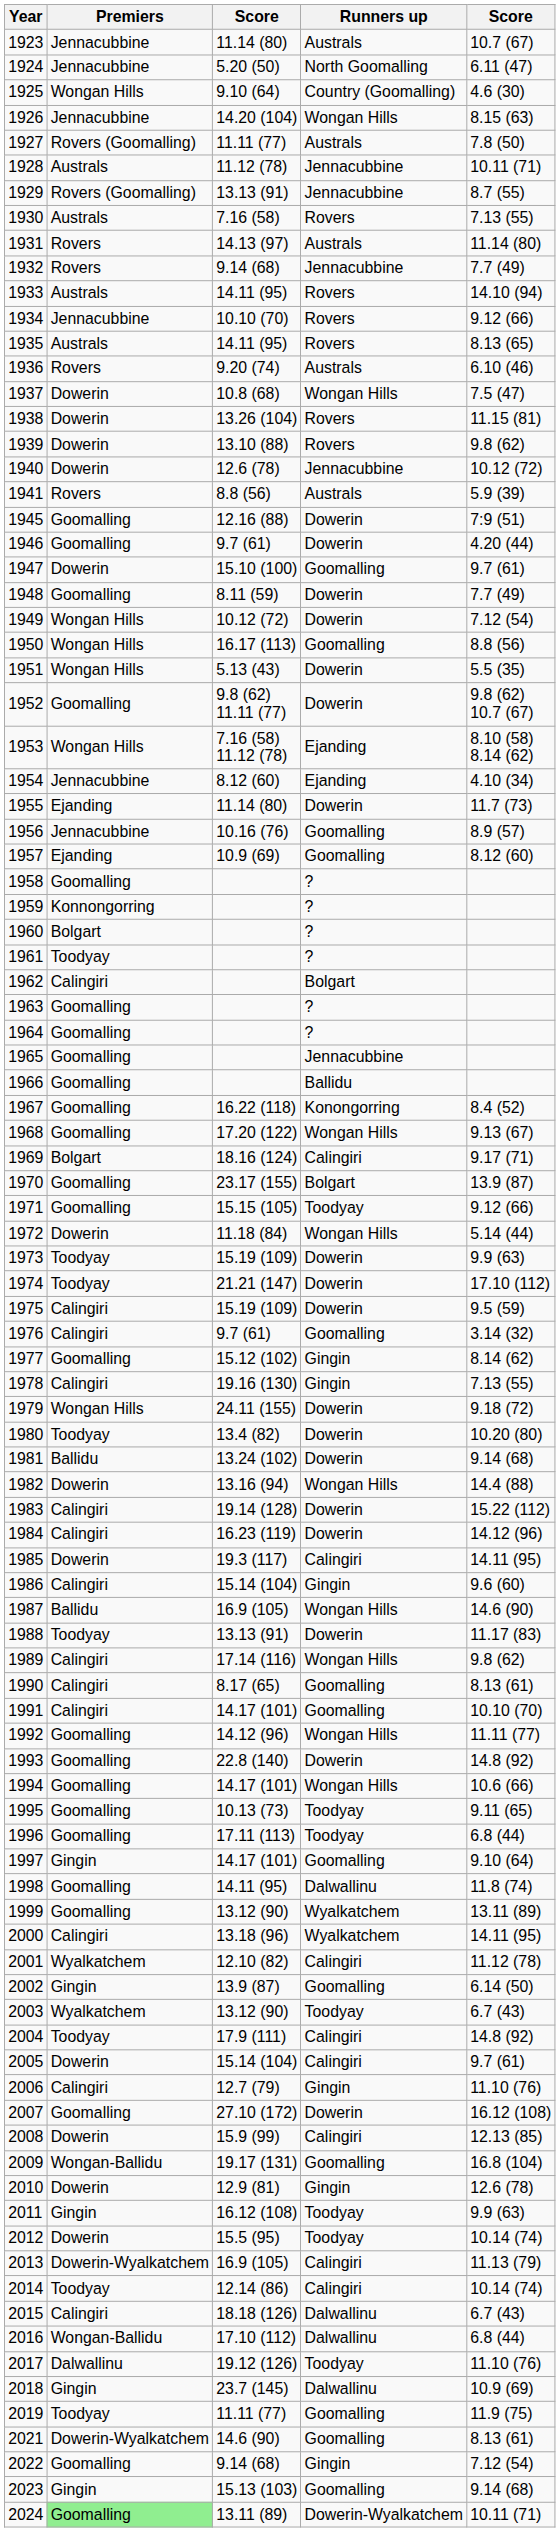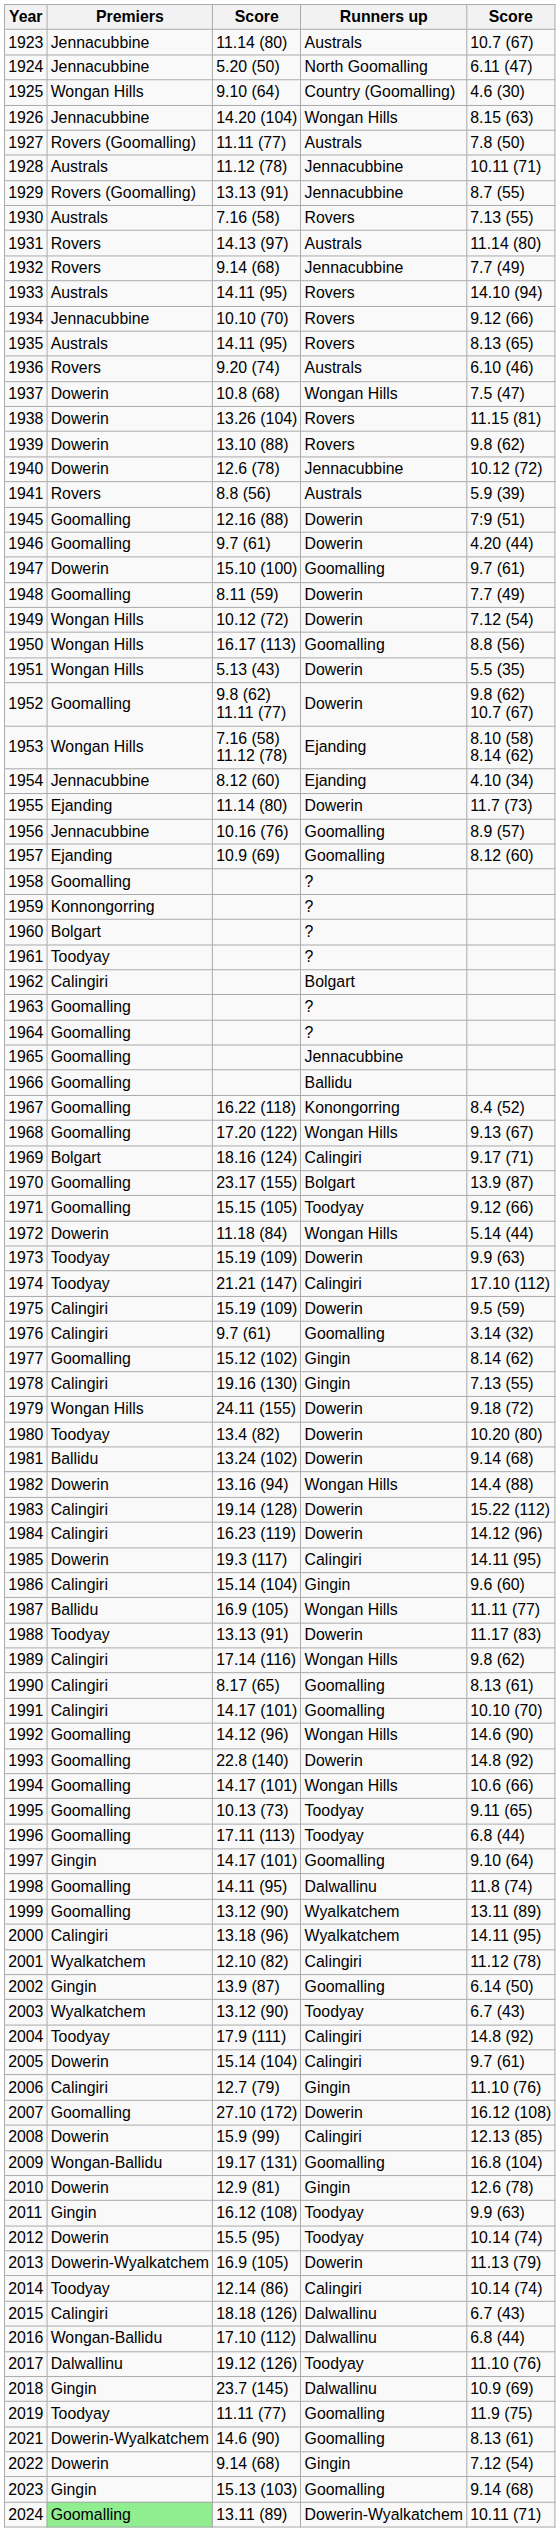 <table class="wikitable">
 <tr>
 <th>Year</th>
 <th>Premiers</th>
 <th>Score</th>
 <th>Runners up</th>
 <th>Score</th>
 </tr>
 <tr>
 <td>1923</td>
 <td>Jennacubbine</td>
 <td>11.14 (80)</td>
 <td>Australs</td>
 <td>10.7 (67)</td>
 </tr>
 <tr>
 <td>1924</td>
 <td>Jennacubbine</td>
 <td>5.20 (50)</td>
 <td>North Goomalling</td>
 <td>6.11 (47)</td>
 </tr>
 <tr>
 <td>1925</td>
 <td>Wongan Hills</td>
 <td>9.10 (64)</td>
 <td>Country (Goomalling)</td>
 <td>4.6 (30)</td>
 </tr>
 <tr>
 <td>1926</td>
 <td>Jennacubbine</td>
 <td>14.20 (104)</td>
 <td>Wongan Hills</td>
 <td>8.15 (63)</td>
 </tr>
 <tr>
 <td>1927</td>
 <td>Rovers (Goomalling)</td>
 <td>11.11 (77)</td>
 <td>Australs</td>
 <td>7.8 (50)</td>
 </tr>
 <tr>
 <td>1928</td>
 <td>Australs</td>
 <td>11.12 (78)</td>
 <td>Jennacubbine</td>
 <td>10.11 (71)</td>
 </tr>
 <tr>
 <td>1929</td>
 <td>Rovers (Goomalling)</td>
 <td>13.13 (91)</td>
 <td>Jennacubbine</td>
 <td>8.7 (55)</td>
 </tr>
 <tr>
 <td>1930</td>
 <td>Australs</td>
 <td>7.16 (58)</td>
 <td>Rovers</td>
 <td>7.13 (55)</td>
 </tr>
 <tr>
 <td>1931</td>
 <td>Rovers</td>
 <td>14.13 (97)</td>
 <td>Australs</td>
 <td>11.14 (80)</td>
 </tr>
 <tr>
 <td>1932</td>
 <td>Rovers</td>
 <td>9.14 (68)</td>
 <td>Jennacubbine</td>
 <td>7.7 (49)</td>
 </tr>
 <tr>
 <td>1933</td>
 <td>Australs</td>
 <td>14.11 (95)</td>
 <td>Rovers</td>
 <td>14.10 (94)</td>
 </tr>
 <tr>
 <td>1934</td>
 <td>Jennacubbine</td>
 <td>10.10 (70)</td>
 <td>Rovers</td>
 <td>9.12 (66)</td>
 </tr>
 <tr>
 <td>1935</td>
 <td>Australs</td>
 <td>14.11 (95)</td>
 <td>Rovers</td>
 <td>8.13 (65)</td>
 </tr>
 <tr>
 <td>1936</td>
 <td>Rovers</td>
 <td>9.20 (74)</td>
 <td>Australs</td>
 <td>6.10 (46)</td>
 </tr>
 <tr>
 <td>1937</td>
 <td>Dowerin</td>
 <td>10.8 (68)</td>
 <td>Wongan Hills</td>
 <td>7.5 (47)</td>
 </tr>
 <tr>
 <td>1938</td>
 <td>Dowerin</td>
 <td>13.26 (104)</td>
 <td>Rovers</td>
 <td>11.15 (81)</td>
 </tr>
 <tr>
 <td>1939</td>
 <td>Dowerin</td>
 <td>13.10 (88)</td>
 <td>Rovers</td>
 <td>9.8 (62)</td>
 </tr>
 <tr>
 <td>1940</td>
 <td>Dowerin</td>
 <td>12.6 (78)</td>
 <td>Jennacubbine</td>
 <td>10.12 (72)</td>
 </tr>
 <tr>
 <td>1941</td>
 <td>Rovers</td>
 <td>8.8 (56)</td>
 <td>Australs</td>
 <td>5.9 (39)</td>
 </tr>
 <tr>
 <td>1945</td>
 <td>Goomalling</td>
 <td>12.16 (88)</td>
 <td>Dowerin</td>
 <td>7:9 (51)</td>
 </tr>
 <tr>
 <td>1946</td>
 <td>Goomalling</td>
 <td>9.7 (61)</td>
 <td>Dowerin</td>
 <td>4.20 (44)</td>
 </tr>
 <tr>
 <td>1947</td>
 <td>Dowerin</td>
 <td>15.10 (100)</td>
 <td>Goomalling</td>
 <td>9.7 (61)</td>
 </tr>
 <tr>
 <td>1948</td>
 <td>Goomalling</td>
 <td>8.11 (59)</td>
 <td>Dowerin</td>
 <td>7.7 (49)</td>
 </tr>
 <tr>
 <td>1949</td>
 <td>Wongan Hills</td>
 <td>10.12 (72)</td>
 <td>Dowerin</td>
 <td>7.12 (54)</td>
 </tr>
 <tr>
 <td>1950</td>
 <td>Wongan Hills</td>
 <td>16.17 (113)</td>
 <td>Goomalling</td>
 <td>8.8 (56)</td>
 </tr>
 <tr>
 <td>1951</td>
 <td>Wongan Hills</td>
 <td>5.13 (43)</td>
 <td>Dowerin</td>
 <td>5.5 (35)</td>
 </tr>
 <tr>
 <td>1952</td>
 <td>Goomalling</td>
 <td>9.8 (62)<br>11.11 (77)</td>
 <td>Dowerin</td>
 <td>9.8 (62)<br>10.7 (67)</td>
 </tr>
 <tr>
 <td>1953</td>
 <td>Wongan Hills</td>
 <td>7.16 (58)<br>11.12 (78)</td>
 <td>Ejanding</td>
 <td>8.10 (58)<br> 8.14 (62)</td>
 </tr>
 <tr>
 <td>1954</td>
 <td>Jennacubbine</td>
 <td>8.12 (60)</td>
 <td>Ejanding</td>
 <td>4.10 (34)</td>
 </tr>
 <tr>
 <td>1955</td>
 <td>Ejanding</td>
 <td>11.14 (80)</td>
 <td>Dowerin</td>
 <td>11.7 (73)</td>
 </tr>
 <tr>
 <td>1956</td>
 <td>Jennacubbine</td>
 <td>10.16 (76)</td>
 <td>Goomalling</td>
 <td>8.9 (57)</td>
 </tr>
 <tr>
 <td>1957</td>
 <td>Ejanding</td>
 <td>10.9 (69)</td>
 <td>Goomalling</td>
 <td>8.12 (60)</td>
 </tr>
 <tr>
 <td>1958</td>
 <td>Goomalling</td>
 <td></td>
 <td>?</td>
 <td></td>
 </tr>
 <tr>
 <td>1959</td>
 <td>Konnongorring</td>
 <td></td>
 <td>?</td>
 <td></td>
 </tr>
 <tr>
 <td>1960</td>
 <td>Bolgart</td>
 <td></td>
 <td>?</td>
 <td></td>
 </tr>
 <tr>
 <td>1961</td>
 <td>Toodyay</td>
 <td></td>
 <td>?</td>
 <td></td>
 </tr>
 <tr>
 <td>1962</td>
 <td>Calingiri</td>
 <td></td>
 <td>Bolgart</td>
 <td></td>
 </tr>
 <tr>
 <td>1963</td>
 <td>Goomalling</td>
 <td></td>
 <td>?</td>
 <td></td>
 </tr>
 <tr>
 <td>1964</td>
 <td>Goomalling</td>
 <td></td>
 <td>?</td>
 <td></td>
 </tr>
 <tr>
 <td>1965</td>
 <td>Goomalling</td>
 <td></td>
 <td>Jennacubbine</td>
 <td></td>
 </tr>
 <tr>
 <td>1966</td>
 <td>Goomalling</td>
 <td></td>
 <td>Ballidu</td>
 <td></td>
 </tr>
 <tr>
 <td>1967</td>
 <td>Goomalling</td>
 <td>16.22 (118)</td>
 <td>Konongorring</td>
 <td>8.4 (52)</td>
 </tr>
 <tr>
 <td>1968</td>
 <td>Goomalling</td>
 <td>17.20 (122)</td>
 <td>Wongan Hills</td>
 <td>9.13 (67)</td>
 </tr>
 <tr>
 <td>1969</td>
 <td>Bolgart</td>
 <td>18.16 (124)</td>
 <td>Calingiri</td>
 <td>9.17 (71)</td>
 </tr>
 <tr>
 <td>1970</td>
 <td>Goomalling</td>
 <td>23.17 (155)</td>
 <td>Bolgart</td>
 <td>13.9 (87)</td>
 </tr>
 <tr>
 <td>1971</td>
 <td>Goomalling</td>
 <td>15.15 (105)</td>
 <td>Toodyay</td>
 <td>9.12 (66)</td>
 </tr>
 <tr>
 <td>1972</td>
 <td>Dowerin</td>
 <td>11.18 (84)</td>
 <td>Wongan Hills</td>
 <td>5.14 (44)</td>
 </tr>
 <tr>
 <td>1973</td>
 <td>Toodyay</td>
 <td>15.19 (109)</td>
 <td>Dowerin</td>
 <td>9.9 (63)</td>
 </tr>
 <tr>
 <td>1974</td>
 <td>Toodyay</td>
 <td>21.21 (147)</td>
-<td>Dowerin</td>
+<td>Calingiri</td>
 <td>17.10 (112)</td>
 </tr>
 <tr>
 <td>1975</td>
 <td>Calingiri</td>
 <td>15.19 (109)</td>
 <td>Dowerin</td>
 <td>9.5 (59)</td>
 </tr>
 <tr>
 <td>1976</td>
 <td>Calingiri</td>
 <td>9.7 (61)</td>
 <td>Goomalling</td>
 <td>3.14 (32)</td>
 </tr>
 <tr>
 <td>1977</td>
 <td>Goomalling</td>
 <td>15.12 (102)</td>
 <td>Gingin</td>
 <td>8.14 (62)</td>
 </tr>
 <tr>
 <td>1978</td>
 <td>Calingiri</td>
 <td>19.16 (130)</td>
 <td>Gingin</td>
 <td>7.13 (55)</td>
 </tr>
 <tr>
 <td>1979</td>
 <td>Wongan Hills</td>
 <td>24.11 (155)</td>
 <td>Dowerin</td>
 <td>9.18 (72)</td>
 </tr>
 <tr>
 <td>1980</td>
 <td>Toodyay</td>
 <td>13.4 (82)</td>
 <td>Dowerin</td>
 <td>10.20 (80)</td>
 </tr>
 <tr>
 <td>1981</td>
 <td>Ballidu</td>
 <td>13.24 (102)</td>
 <td>Dowerin</td>
 <td>9.14 (68)</td>
 </tr>
 <tr>
 <td>1982</td>
 <td>Dowerin</td>
 <td>13.16 (94)</td>
 <td>Wongan Hills</td>
 <td>14.4 (88)</td>
 </tr>
 <tr>
 <td>1983</td>
 <td>Calingiri</td>
 <td>19.14 (128)</td>
 <td>Dowerin</td>
 <td>15.22 (112)</td>
 </tr>
 <tr>
 <td>1984</td>
 <td>Calingiri</td>
 <td>16.23 (119)</td>
 <td>Dowerin</td>
 <td>14.12 (96)</td>
 </tr>
 <tr>
 <td>1985</td>
 <td>Dowerin</td>
 <td>19.3 (117)</td>
 <td>Calingiri</td>
 <td>14.11 (95)</td>
 </tr>
 <tr>
 <td>1986</td>
 <td>Calingiri</td>
 <td>15.14 (104)</td>
 <td>Gingin</td>
 <td>9.6 (60)</td>
 </tr>
 <tr>
 <td>1987</td>
 <td>Ballidu</td>
 <td>16.9 (105)</td>
 <td>Wongan Hills</td>
-<td>14.6 (90)</td>
+<td>11.11 (77)</td>
 </tr>
 <tr>
 <td>1988</td>
 <td>Toodyay</td>
 <td>13.13 (91)</td>
 <td>Dowerin</td>
 <td>11.17 (83)</td>
 </tr>
 <tr>
 <td>1989</td>
 <td>Calingiri</td>
 <td>17.14 (116)</td>
 <td>Wongan Hills</td>
 <td>9.8 (62)</td>
 </tr>
 <tr>
 <td>1990</td>
 <td>Calingiri</td>
 <td>8.17 (65)</td>
 <td>Goomalling</td>
 <td>8.13 (61)</td>
 </tr>
 <tr>
 <td>1991</td>
 <td>Calingiri</td>
 <td>14.17 (101)</td>
 <td>Goomalling</td>
 <td>10.10 (70)</td>
 </tr>
 <tr>
 <td>1992</td>
 <td>Goomalling</td>
 <td>14.12 (96)</td>
 <td>Wongan Hills</td>
-<td>11.11 (77)</td>
+<td>14.6 (90)</td>
 </tr>
 <tr>
 <td>1993</td>
 <td>Goomalling</td>
 <td>22.8 (140)</td>
 <td>Dowerin</td>
 <td>14.8 (92)</td>
 </tr>
 <tr>
 <td>1994</td>
 <td>Goomalling</td>
 <td>14.17 (101)</td>
 <td>Wongan Hills</td>
 <td>10.6 (66)</td>
 </tr>
 <tr>
 <td>1995</td>
 <td>Goomalling</td>
 <td>10.13 (73)</td>
 <td>Toodyay</td>
 <td>9.11 (65)</td>
 </tr>
 <tr>
 <td>1996</td>
 <td>Goomalling</td>
 <td>17.11 (113)</td>
 <td>Toodyay</td>
 <td>6.8 (44)</td>
 </tr>
 <tr>
 <td>1997</td>
 <td>Gingin</td>
 <td>14.17 (101)</td>
 <td>Goomalling</td>
 <td>9.10 (64)</td>
 </tr>
 <tr>
 <td>1998</td>
 <td>Goomalling</td>
 <td>14.11 (95)</td>
 <td>Dalwallinu</td>
 <td>11.8 (74)</td>
 </tr>
 <tr>
 <td>1999</td>
 <td>Goomalling</td>
 <td>13.12 (90)</td>
 <td>Wyalkatchem</td>
 <td>13.11 (89)</td>
 </tr>
 <tr>
 <td>2000</td>
 <td>Calingiri</td>
 <td>13.18 (96)</td>
 <td>Wyalkatchem</td>
 <td>14.11 (95)</td>
 </tr>
 <tr>
 <td>2001</td>
 <td>Wyalkatchem</td>
 <td>12.10 (82)</td>
 <td>Calingiri</td>
 <td>11.12 (78)</td>
 </tr>
 <tr>
 <td>2002</td>
 <td>Gingin</td>
 <td>13.9 (87)</td>
 <td>Goomalling</td>
 <td>6.14 (50)</td>
 </tr>
 <tr>
 <td>2003</td>
 <td>Wyalkatchem</td>
 <td>13.12 (90)</td>
 <td>Toodyay</td>
 <td>6.7 (43)</td>
 </tr>
 <tr>
 <td>2004</td>
 <td>Toodyay</td>
 <td>17.9 (111)</td>
 <td>Calingiri</td>
 <td>14.8 (92)</td>
 </tr>
 <tr>
 <td>2005</td>
 <td>Dowerin</td>
 <td>15.14 (104)</td>
 <td>Calingiri</td>
 <td>9.7 (61)</td>
 </tr>
 <tr>
 <td>2006</td>
 <td>Calingiri</td>
 <td>12.7 (79)</td>
 <td>Gingin</td>
 <td>11.10 (76)</td>
 </tr>
 <tr>
 <td>2007</td>
 <td>Goomalling</td>
 <td>27.10 (172)</td>
 <td>Dowerin</td>
 <td>16.12 (108)</td>
 </tr>
 <tr>
 <td>2008</td>
 <td>Dowerin</td>
 <td>15.9 (99)</td>
 <td>Calingiri</td>
 <td>12.13 (85)</td>
 </tr>
 <tr>
 <td>2009</td>
 <td>Wongan-Ballidu</td>
 <td>19.17 (131)</td>
 <td>Goomalling</td>
 <td>16.8 (104)</td>
 </tr>
 <tr>
 <td>2010</td>
 <td>Dowerin</td>
 <td>12.9 (81)</td>
 <td>Gingin</td>
 <td>12.6 (78)</td>
 </tr>
 <tr>
 <td>2011</td>
 <td>Gingin</td>
 <td>16.12 (108)</td>
 <td>Toodyay</td>
 <td>9.9 (63)</td>
 </tr>
 <tr>
 <td>2012</td>
 <td>Dowerin</td>
 <td>15.5 (95)</td>
 <td>Toodyay</td>
 <td>10.14 (74)</td>
 </tr>
 <tr>
 <td>2013</td>
 <td>Dowerin-Wyalkatchem</td>
 <td>16.9 (105)</td>
-<td>Calingiri</td>
+<td>Dowerin</td>
 <td>11.13 (79)</td>
 </tr>
 <tr>
 <td>2014</td>
 <td>Toodyay</td>
 <td>12.14 (86)</td>
 <td>Calingiri</td>
 <td>10.14 (74)</td>
 </tr>
 <tr>
 <td>2015</td>
 <td>Calingiri</td>
 <td>18.18 (126)</td>
 <td>Dalwallinu</td>
 <td>6.7 (43)</td>
 </tr>
 <tr>
 <td>2016</td>
 <td>Wongan-Ballidu</td>
 <td>17.10 (112)</td>
 <td>Dalwallinu</td>
 <td>6.8 (44)</td>
 </tr>
 <tr>
 <td>2017</td>
 <td>Dalwallinu</td>
 <td>19.12 (126)</td>
 <td>Toodyay</td>
 <td>11.10 (76)</td>
 </tr>
 <tr>
 <td>2018</td>
 <td>Gingin</td>
 <td>23.7 (145)</td>
 <td>Dalwallinu</td>
 <td>10.9 (69)</td>
 </tr>
 <tr>
 <td>2019</td>
 <td>Toodyay</td>
 <td>11.11 (77)</td>
 <td>Goomalling</td>
 <td>11.9 (75)</td>
 </tr>
 <tr>
 <td>2021</td>
 <td>Dowerin-Wyalkatchem</td>
 <td>14.6 (90)</td>
 <td>Goomalling</td>
 <td>8.13 (61)</td>
 </tr>
 <tr>
 <td>2022</td>
-<td>Goomalling</td>
+<td>Dowerin</td>
 <td>9.14 (68)</td>
 <td>Gingin</td>
 <td>7.12 (54)</td>
 </tr>
 <tr>
 <td>2023</td>
 <td>Gingin</td>
 <td>15.13 (103)</td>
 <td>Goomalling</td>
 <td>9.14 (68)</td>
 </tr>
 <tr>
 <td>2024</td>
 <td style="background: lightgreen;">Goomalling</td>
 <td>13.11 (89)</td>
 <td>Dowerin-Wyalkatchem</td>
 <td>10.11 (71)</td>
 </tr>
 </table>
